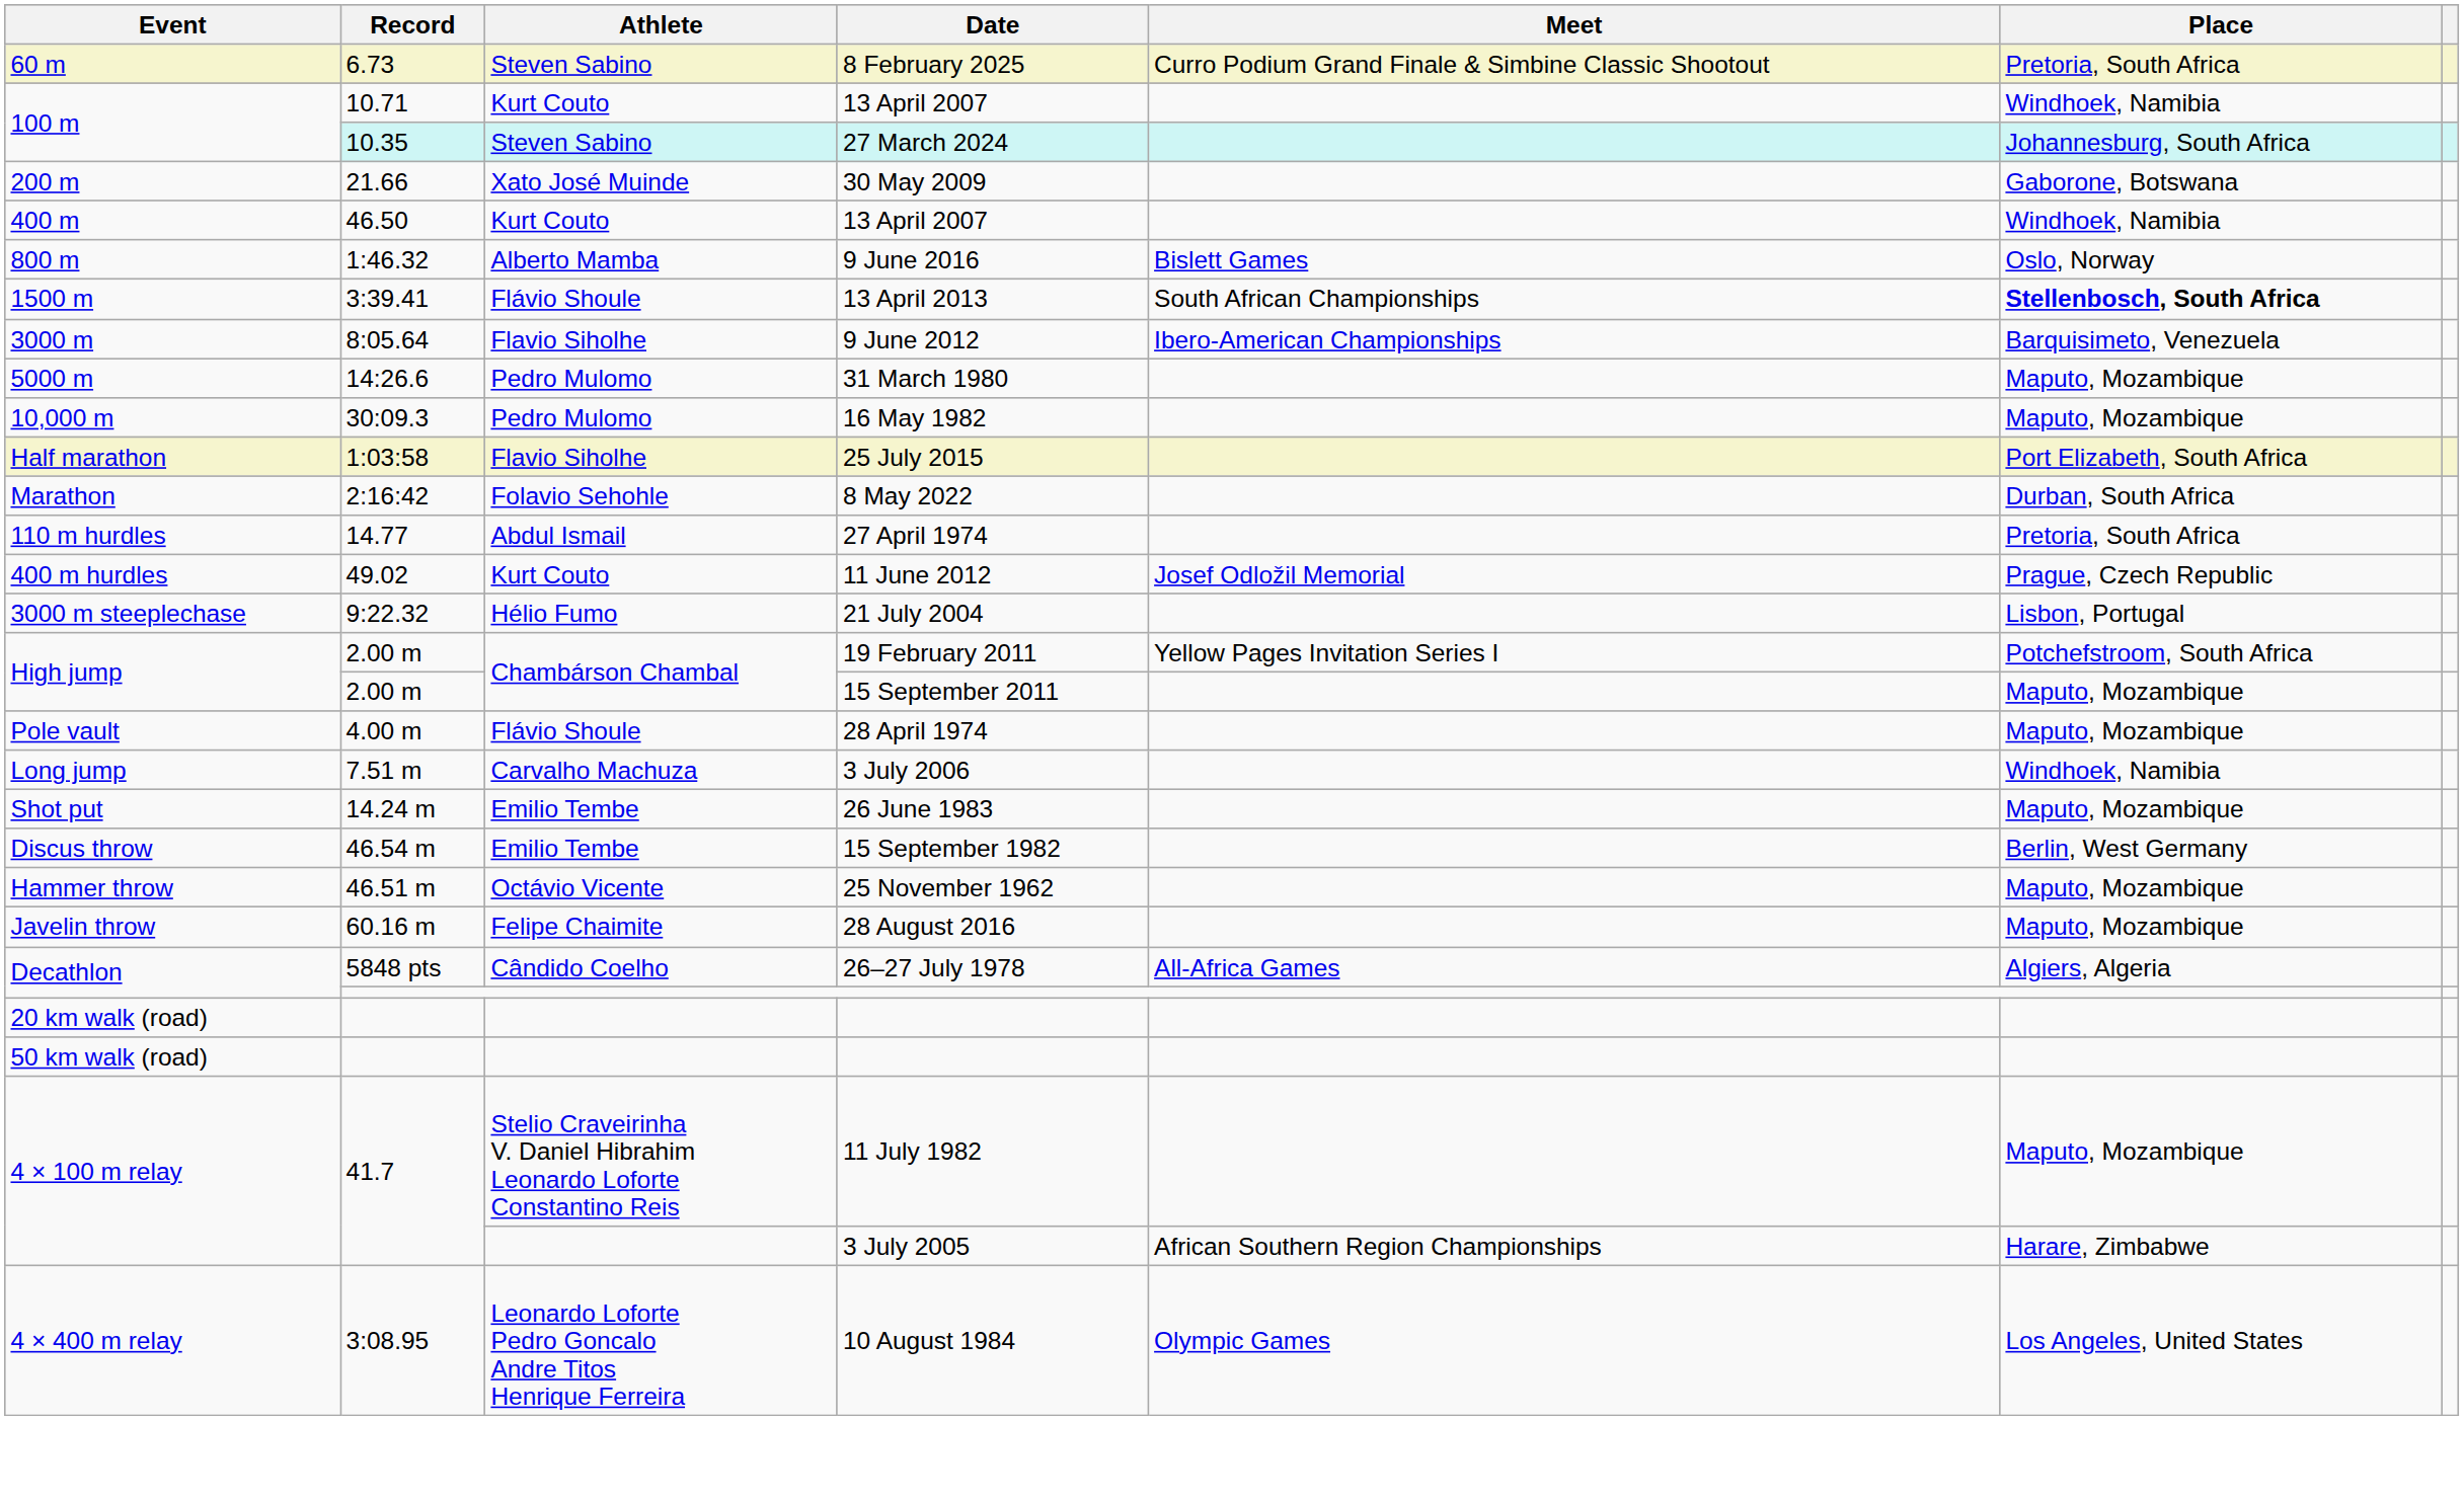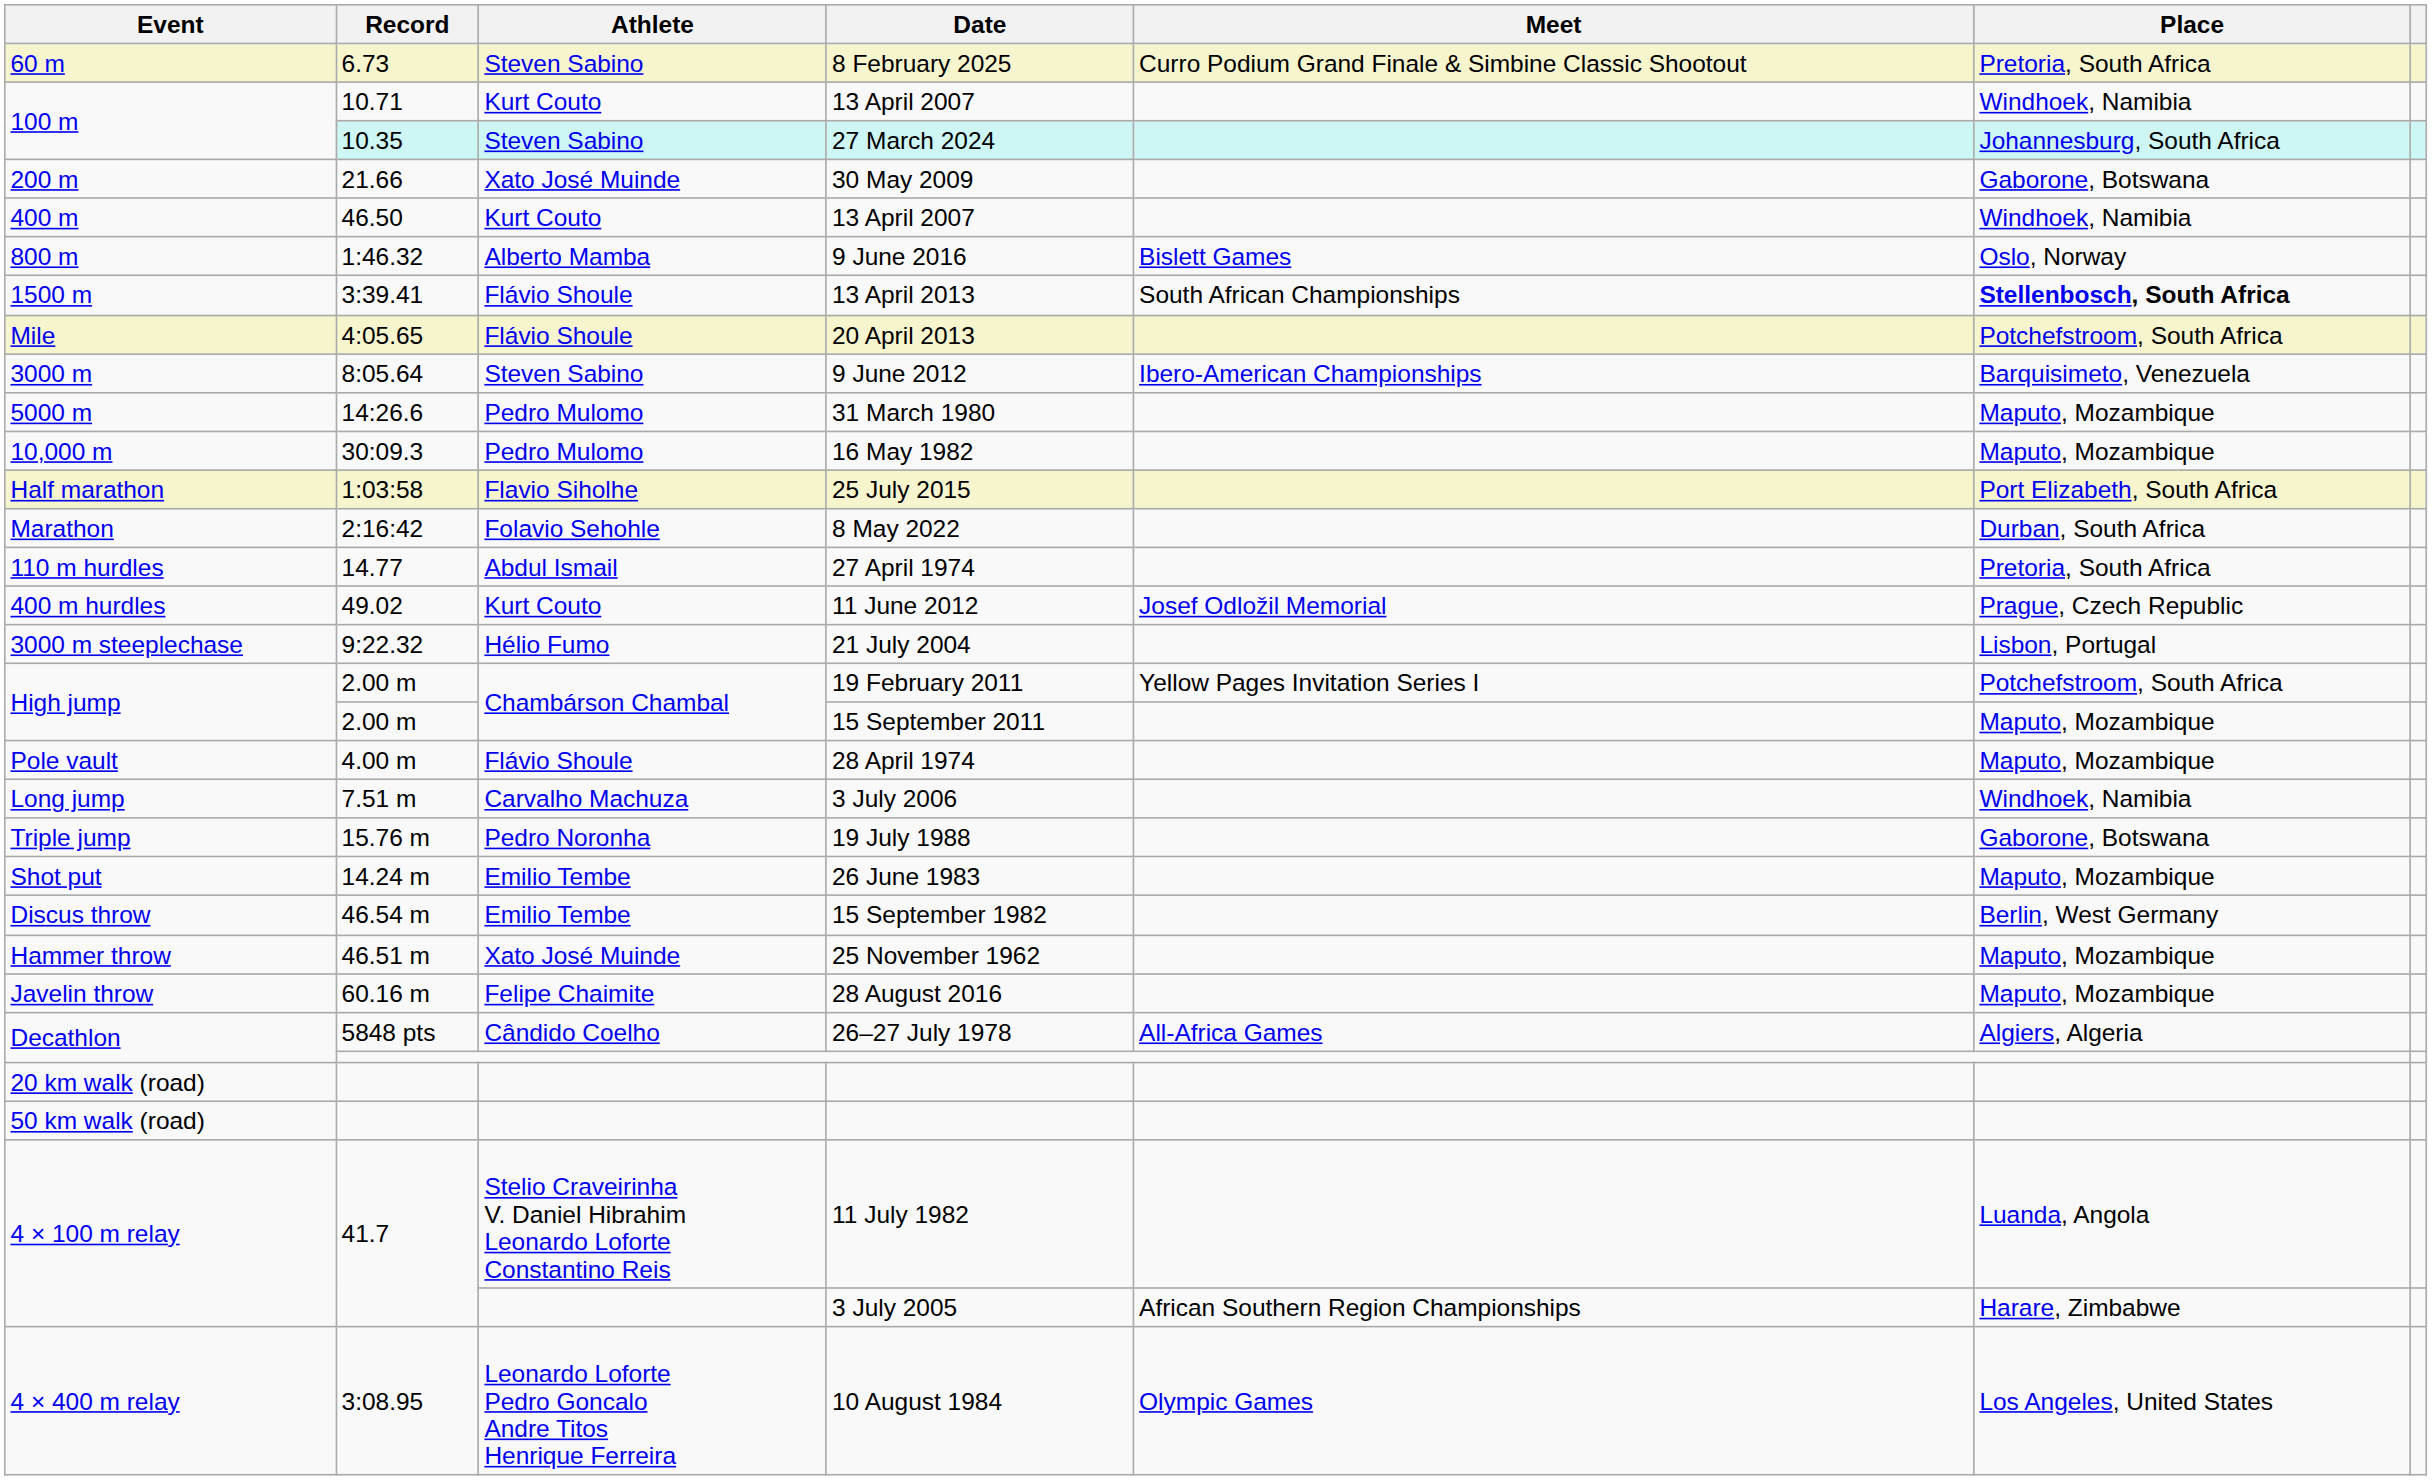 <table class="wikitable" style="font-size:95%; width: 95%;">
 <tr>
 <th>Event</th>
 <th>Record</th>
 <th>Athlete</th>
 <th>Date</th>
 <th>Meet</th>
 <th>Place</th>
 <th></th>
 </tr>
 <tr style="background:#f6F5CE;">
 <td><a href='#'>60 m</a></td>
 <td>6.73  </td>
 <td><a href='#'>Steven Sabino</a></td>
 <td>8 February 2025</td>
 <td>Curro Podium Grand Finale & Simbine Classic Shootout</td>
 <td><a href='#'>Pretoria</a>, South Africa</td>
 <td></td>
 </tr>
 <tr>
 <td rowspan=2><a href='#'>100 m</a></td>
 <td>10.71</td>
 <td><a href='#'>Kurt Couto</a></td>
 <td>13 April 2007</td>
 <td></td>
 <td><a href='#'>Windhoek</a>, Namibia</td>
 <td></td>
 </tr>
 <tr bgcolor=#CEF6F5>
 <td>10.35 </td>
 <td><a href='#'>Steven Sabino</a></td>
 <td>27 March 2024</td>
 <td></td>
 <td><a href='#'>Johannesburg</a>, South Africa</td>
 <td></td>
 </tr>
 <tr>
 <td><a href='#'>200 m</a></td>
 <td>21.66</td>
 <td><a href='#'>Xato José Muinde</a></td>
 <td>30 May 2009</td>
 <td></td>
 <td><a href='#'>Gaborone</a>, Botswana</td>
 <td></td>
 </tr>
 <tr>
 <td><a href='#'>400 m</a></td>
 <td>46.50</td>
 <td><a href='#'>Kurt Couto</a></td>
 <td>13 April 2007</td>
 <td></td>
 <td><a href='#'>Windhoek</a>, Namibia</td>
 <td></td>
 </tr>
 <tr>
 <td><a href='#'>800 m</a></td>
 <td>1:46.32</td>
 <td><a href='#'>Alberto Mamba</a></td>
 <td>9 June 2016</td>
 <td><a href='#'>Bislett Games</a></td>
 <td><a href='#'>Oslo</a>, Norway</td>
 <td></td>
 </tr>
 <tr>
 <td><a href='#'>1500 m</a></td>
 <td>3:39.41</td>
 <td><a href='#'>Flávio Shoule</a></td>
 <td>13 April 2013</td>
 <td>South African Championships</td>
 <td><strong><a href='#'>Stellenbosch</a>, South Africa</strong></td>
 <td></td>
 </tr>
+<tr style="background:#f6F5CE;">
+<td><a href='#'>Mile</a></td>
+<td>4:05.65 </td>
+<td><a href='#'>Flávio Shoule</a></td>
+<td>20 April 2013</td>
+<td></td>
+<td><a href='#'>Potchefstroom</a>, South Africa</td>
+<td></td>
+</tr>
 <tr>
 <td><a href='#'>3000 m</a></td>
 <td>8:05.64</td>
-<td><a href='#'>Flavio Siholhe</a></td>
+<td><a href='#'>Steven Sabino</a></td>
 <td>9 June 2012</td>
 <td><a href='#'>Ibero-American Championships</a></td>
 <td><a href='#'>Barquisimeto</a>, Venezuela</td>
 <td></td>
 </tr>
 <tr>
 <td><a href='#'>5000 m</a></td>
 <td>14:26.6</td>
 <td><a href='#'>Pedro Mulomo</a></td>
 <td>31 March 1980</td>
 <td></td>
 <td><a href='#'>Maputo</a>, Mozambique</td>
 <td></td>
 </tr>
 <tr>
 <td><a href='#'>10,000 m</a></td>
 <td>30:09.3</td>
 <td><a href='#'>Pedro Mulomo</a></td>
 <td>16 May 1982</td>
 <td></td>
 <td><a href='#'>Maputo</a>, Mozambique</td>
 <td></td>
 </tr>
 <tr style="background:#f6F5CE;">
 <td><a href='#'>Half marathon</a></td>
 <td>1:03:58</td>
 <td><a href='#'>Flavio Siholhe</a></td>
 <td>25 July 2015</td>
 <td></td>
 <td><a href='#'>Port Elizabeth</a>, South Africa</td>
 <td></td>
 </tr>
 <tr>
 <td><a href='#'>Marathon</a></td>
 <td>2:16:42</td>
 <td><a href='#'>Folavio Sehohle</a></td>
 <td>8 May 2022</td>
 <td></td>
 <td><a href='#'>Durban</a>, South Africa</td>
 <td></td>
 </tr>
 <tr>
 <td><a href='#'>110 m hurdles</a></td>
 <td>14.77</td>
 <td><a href='#'>Abdul Ismail</a></td>
 <td>27 April 1974</td>
 <td></td>
 <td><a href='#'>Pretoria</a>, South Africa</td>
 <td></td>
 </tr>
 <tr>
 <td><a href='#'>400 m hurdles</a></td>
 <td>49.02</td>
 <td><a href='#'>Kurt Couto</a></td>
 <td>11 June 2012</td>
 <td><a href='#'>Josef Odložil Memorial</a></td>
 <td><a href='#'>Prague</a>, Czech Republic</td>
 <td></td>
 </tr>
 <tr>
 <td><a href='#'>3000 m steeplechase</a></td>
 <td>9:22.32</td>
 <td><a href='#'>Hélio Fumo</a></td>
 <td>21 July 2004</td>
 <td></td>
 <td><a href='#'>Lisbon</a>, Portugal</td>
 <td></td>
 </tr>
 <tr>
 <td rowspan=2><a href='#'>High jump</a></td>
 <td>2.00 m </td>
 <td rowspan=2><a href='#'>Chambárson Chambal</a></td>
 <td>19 February 2011</td>
 <td>Yellow Pages Invitation Series I</td>
 <td><a href='#'>Potchefstroom</a>, South Africa</td>
 <td></td>
 </tr>
 <tr>
 <td>2.00 m</td>
 <td>15 September 2011</td>
 <td></td>
 <td><a href='#'>Maputo</a>, Mozambique</td>
 <td></td>
 </tr>
 <tr>
 <td><a href='#'>Pole vault</a></td>
 <td>4.00 m</td>
 <td><a href='#'>Flávio Shoule</a></td>
 <td>28 April 1974</td>
 <td></td>
 <td><a href='#'>Maputo</a>, Mozambique</td>
 <td></td>
 </tr>
 <tr>
 <td><a href='#'>Long jump</a></td>
 <td>7.51 m</td>
 <td><a href='#'>Carvalho Machuza</a></td>
 <td>3 July 2006</td>
 <td></td>
 <td><a href='#'>Windhoek</a>, Namibia</td>
 <td></td>
 </tr>
 <tr>
+<td><a href='#'>Triple jump</a></td>
+<td>15.76 m</td>
+<td><a href='#'>Pedro Noronha</a></td>
+<td>19 July 1988</td>
+<td></td>
+<td><a href='#'>Gaborone</a>, Botswana</td>
+<td></td>
+</tr>
+<tr>
 <td><a href='#'>Shot put</a></td>
 <td>14.24 m</td>
 <td><a href='#'>Emilio Tembe</a></td>
 <td>26 June 1983</td>
 <td></td>
 <td><a href='#'>Maputo</a>, Mozambique</td>
 <td></td>
 </tr>
 <tr>
 <td><a href='#'>Discus throw</a></td>
 <td>46.54 m</td>
 <td><a href='#'>Emilio Tembe</a></td>
 <td>15 September 1982</td>
 <td></td>
 <td><a href='#'>Berlin</a>, West Germany</td>
 <td></td>
 </tr>
 <tr>
 <td><a href='#'>Hammer throw</a></td>
 <td>46.51 m</td>
-<td><a href='#'>Octávio Vicente</a></td>
+<td><a href='#'>Xato José Muinde</a></td>
 <td>25 November 1962</td>
 <td></td>
 <td><a href='#'>Maputo</a>, Mozambique</td>
 <td></td>
 </tr>
 <tr>
 <td><a href='#'>Javelin throw</a></td>
 <td>60.16 m</td>
 <td><a href='#'>Felipe Chaimite</a></td>
 <td>28 August 2016</td>
 <td></td>
 <td><a href='#'>Maputo</a>, Mozambique</td>
 <td></td>
 </tr>
 <tr>
 <td rowspan=2><a href='#'>Decathlon</a></td>
 <td>5848 pts</td>
 <td><a href='#'>Cândido Coelho</a></td>
 <td>26–27 July 1978</td>
 <td><a href='#'>All-Africa Games</a></td>
 <td><a href='#'>Algiers</a>, Algeria</td>
 <td></td>
 </tr>
 <tr>
 <td colspan=5></td>
 <td></td>
 </tr>
 <tr>
 <td><a href='#'>20 km walk</a> (road)</td>
 <td></td>
 <td></td>
 <td></td>
 <td></td>
 <td></td>
 <td></td>
 </tr>
 <tr>
 <td><a href='#'>50 km walk</a> (road)</td>
 <td></td>
 <td></td>
 <td></td>
 <td></td>
 <td></td>
 <td></td>
 </tr>
 <tr>
 <td rowspan=2><a href='#'>4 × 100 m relay</a></td>
 <td rowspan=2>41.7 </td>
 <td><br><a href='#'>Stelio Craveirinha</a><br>V. Daniel Hibrahim<br><a href='#'>Leonardo Loforte</a><br><a href='#'>Constantino Reis</a></td>
 <td>11 July 1982</td>
 <td></td>
-<td><a href='#'>Maputo</a>, Mozambique</td>
+<td><a href='#'>Luanda</a>, Angola</td>
 <td></td>
 </tr>
 <tr>
 <td></td>
 <td>3 July 2005</td>
 <td>African Southern Region Championships</td>
 <td><a href='#'>Harare</a>, Zimbabwe</td>
 <td></td>
 </tr>
 <tr>
 <td><a href='#'>4 × 400 m relay</a></td>
 <td>3:08.95</td>
 <td><br><a href='#'>Leonardo Loforte</a><br><a href='#'>Pedro Goncalo</a><br><a href='#'>Andre Titos</a><br><a href='#'>Henrique Ferreira</a></td>
 <td>10 August 1984</td>
 <td><a href='#'>Olympic Games</a></td>
 <td><a href='#'>Los Angeles</a>, United States</td>
 <td></td>
 </tr>
 </table>
